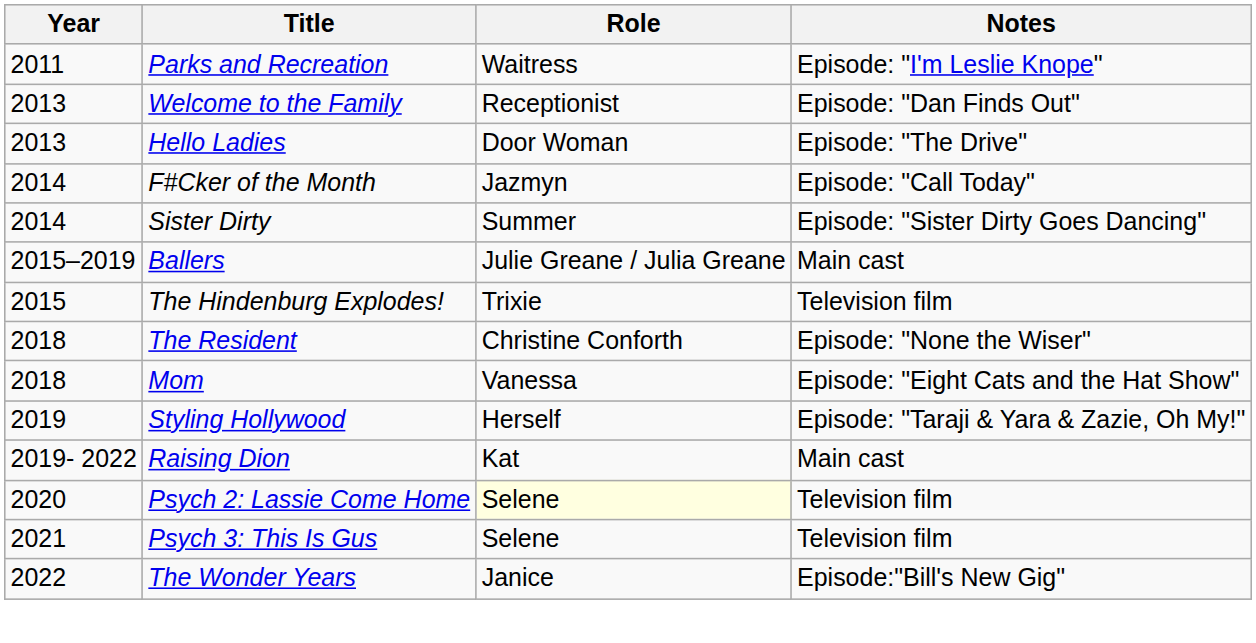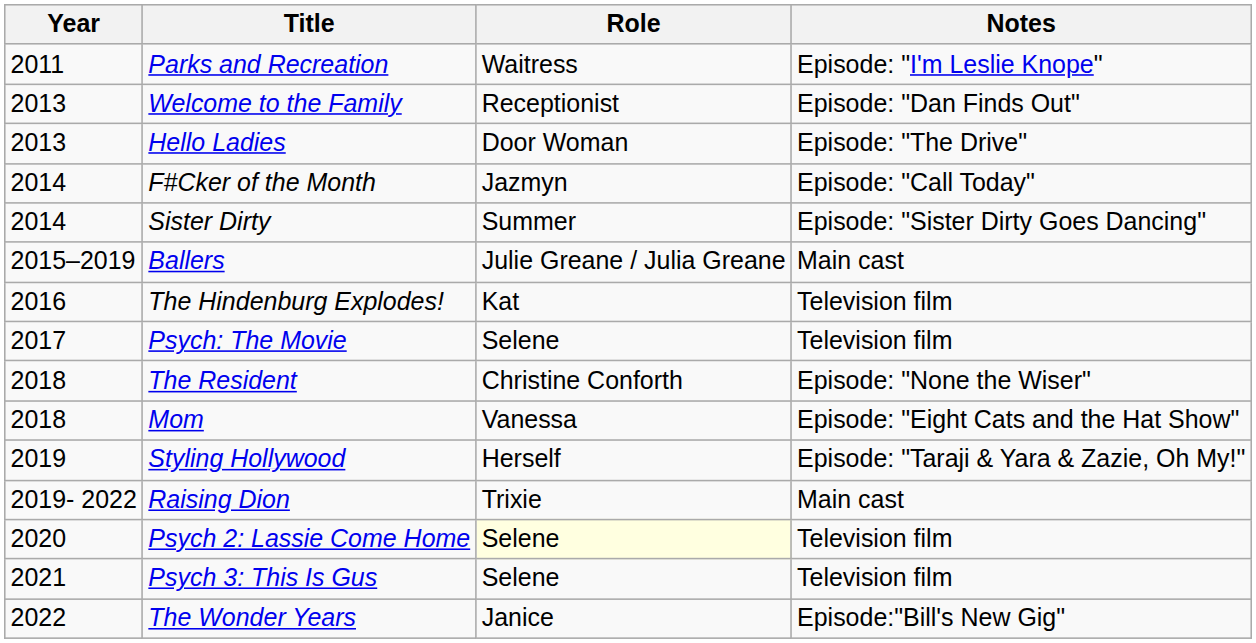 <table class="wikitable sortable">
 <tr>
 <th>Year</th>
 <th>Title</th>
 <th>Role</th>
 <th class="unsortable">Notes</th>
 </tr>
 <tr>
 <td>2011</td>
 <td><em><a href='#'>Parks and Recreation</a></em></td>
 <td>Waitress</td>
 <td>Episode: "<a href='#'>I'm Leslie Knope</a>"</td>
 </tr>
 <tr>
 <td>2013</td>
 <td><a href='#'><em>Welcome to the Family</em></a></td>
 <td>Receptionist</td>
 <td>Episode: "Dan Finds Out"</td>
 </tr>
 <tr>
 <td>2013</td>
 <td><em><a href='#'>Hello Ladies</a></em></td>
 <td>Door Woman</td>
 <td>Episode: "The Drive"</td>
 </tr>
 <tr>
 <td>2014</td>
 <td><em>F#Cker of the Month</em></td>
 <td>Jazmyn</td>
 <td>Episode: "Call Today"</td>
 </tr>
 <tr>
 <td>2014</td>
 <td><em>Sister Dirty</em></td>
 <td>Summer</td>
 <td>Episode: "Sister Dirty Goes Dancing"</td>
 </tr>
 <tr>
 <td>2015–2019</td>
 <td><em><a href='#'>Ballers</a></em></td>
 <td>Julie Greane / Julia Greane</td>
 <td>Main cast</td>
 </tr>
 <tr>
-<td>2015</td>
+<td>2016</td>
 <td><em>The Hindenburg Explodes!</em></td>
-<td>Trixie</td>
+<td>Kat</td>
+<td>Television film</td>
+</tr>
+<tr>
+<td>2017</td>
+<td><em><a href='#'>Psych: The Movie</a></em></td>
+<td>Selene</td>
 <td>Television film</td>
 </tr>
 <tr>
 <td>2018</td>
 <td><a href='#'><em>The Resident</em></a></td>
 <td>Christine Conforth</td>
 <td>Episode: "None the Wiser"</td>
 </tr>
 <tr>
 <td>2018</td>
 <td><a href='#'><em>Mom</em></a></td>
 <td>Vanessa</td>
 <td>Episode: "Eight Cats and the Hat Show"</td>
 </tr>
 <tr>
 <td>2019</td>
 <td><em><a href='#'>Styling Hollywood</a></em></td>
 <td>Herself</td>
 <td>Episode: "Taraji & Yara & Zazie, Oh My!"</td>
 </tr>
 <tr>
 <td>2019- 2022</td>
 <td><em><a href='#'>Raising Dion</a></em></td>
-<td>Kat</td>
+<td>Trixie</td>
 <td>Main cast</td>
 </tr>
 <tr>
 <td>2020</td>
 <td><em><a href='#'>Psych 2: Lassie Come Home</a></em></td>
 <td style="background: lightyellow;">Selene</td>
 <td>Television film</td>
 </tr>
 <tr>
 <td>2021</td>
 <td><em><a href='#'>Psych 3: This Is Gus</a></em></td>
 <td>Selene</td>
 <td>Television film</td>
 </tr>
 <tr>
 <td>2022</td>
 <td><em><a href='#'>The Wonder Years</a></em></td>
 <td>Janice</td>
 <td>Episode:"Bill's New Gig"</td>
 </tr>
 </table>
